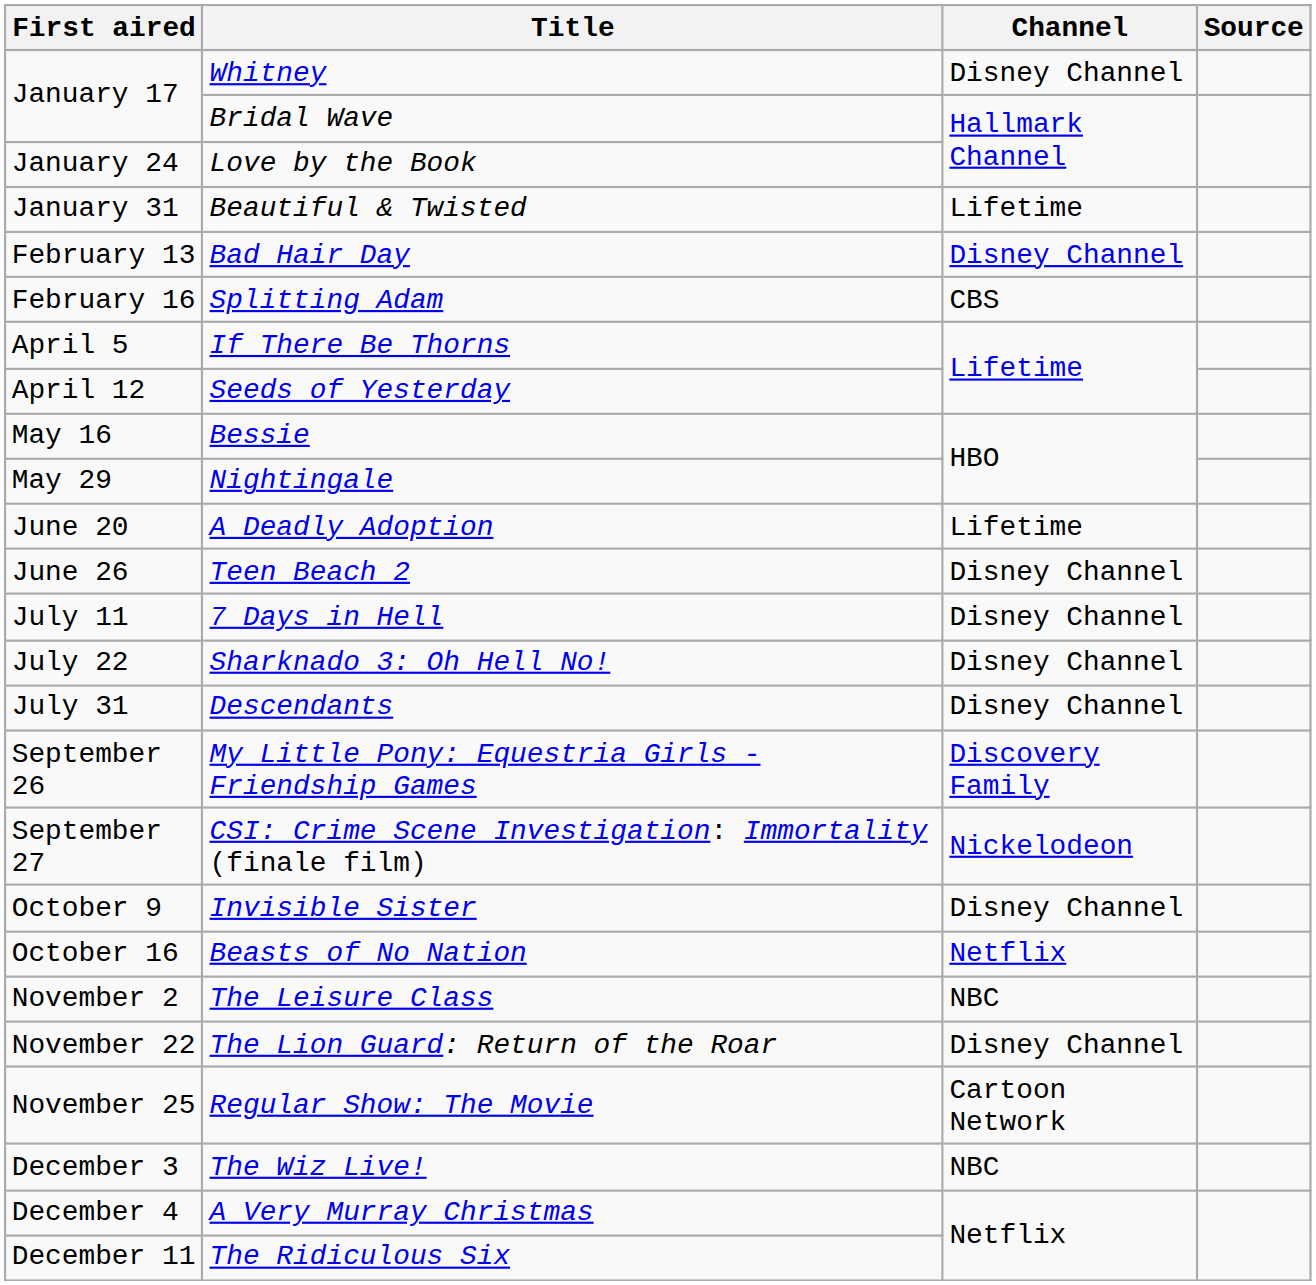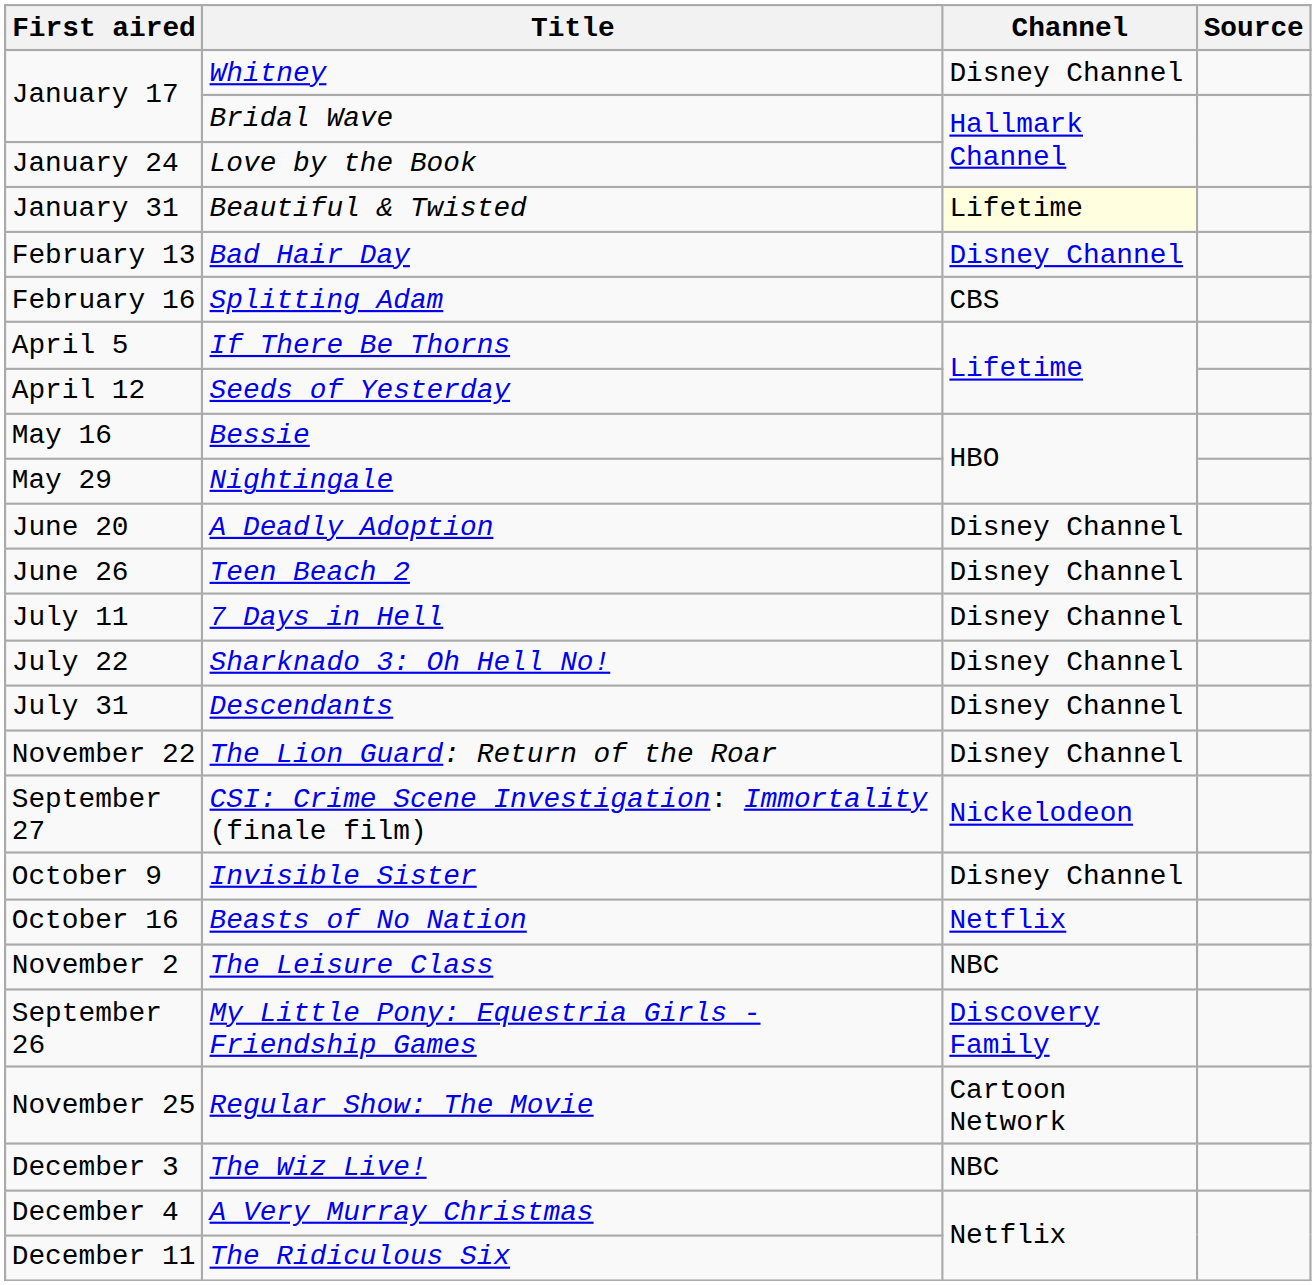 <table class="wikitable">
 <tr>
 <th>First aired</th>
 <th>Title</th>
 <th>Channel</th>
 <th>Source</th>
 </tr>
 <tr>
 <td rowspan=2>January 17</td>
 <td><em><a href='#'>Whitney</a></em></td>
 <td>Disney Channel</td>
 <td></td>
 </tr>
 <tr>
 <td><em>Bridal Wave</em></td>
 <td rowspan=2><a href='#'>Hallmark Channel</a></td>
 <td rowspan="2"></td>
 </tr>
 <tr>
 <td>January 24</td>
 <td><em>Love by the Book</em></td>
 </tr>
 <tr>
 <td>January 31</td>
 <td><em>Beautiful & Twisted</em></td>
-<td>Lifetime</td>
+<td style="background: lightyellow;">Lifetime</td>
 <td></td>
 </tr>
 <tr>
 <td>February 13</td>
 <td><em><a href='#'>Bad Hair Day</a></em></td>
 <td><a href='#'>Disney Channel</a></td>
 <td></td>
 </tr>
 <tr>
 <td>February 16</td>
 <td><em><a href='#'>Splitting Adam</a></em></td>
 <td>CBS</td>
 <td></td>
 </tr>
 <tr>
 <td>April 5</td>
 <td><em><a href='#'>If There Be Thorns</a></em></td>
 <td rowspan="2"><a href='#'>Lifetime</a></td>
 <td></td>
 </tr>
 <tr>
 <td>April 12</td>
 <td><em><a href='#'>Seeds of Yesterday</a></em></td>
 <td></td>
 </tr>
 <tr>
 <td>May 16</td>
 <td><em><a href='#'>Bessie</a></em></td>
 <td rowspan=2>HBO</td>
 <td></td>
 </tr>
 <tr>
 <td>May 29</td>
 <td><em><a href='#'>Nightingale</a></em></td>
 <td></td>
 </tr>
 <tr>
 <td>June 20</td>
 <td><em><a href='#'>A Deadly Adoption</a></em></td>
-<td>Lifetime</td>
+<td>Disney Channel</td>
 <td></td>
 </tr>
 <tr>
 <td>June 26</td>
 <td><em><a href='#'>Teen Beach 2</a></em></td>
 <td>Disney Channel</td>
 <td></td>
 </tr>
 <tr>
 <td>July 11</td>
 <td><em><a href='#'>7 Days in Hell</a></em></td>
 <td>Disney Channel</td>
 <td></td>
 </tr>
 <tr>
 <td>July 22</td>
 <td><em><a href='#'>Sharknado 3: Oh Hell No!</a></em></td>
 <td>Disney Channel</td>
 <td></td>
 </tr>
 <tr>
 <td>July 31</td>
 <td><em><a href='#'>Descendants</a></em></td>
 <td>Disney Channel</td>
 <td></td>
 </tr>
 <tr>
-<td>September 26</td>
-<td><em><a href='#'>My Little Pony: Equestria Girls - Friendship Games</a></em></td>
-<td><a href='#'>Discovery Family</a></td>
+<td>November 22</td>
+<td><em><a href='#'>The Lion Guard</a>: Return of the Roar</em></td>
+<td>Disney Channel</td>
 <td></td>
 </tr>
 <tr>
 <td>September 27</td>
 <td><em><a href='#'>CSI: Crime Scene Investigation</a></em>: <em><a href='#'>Immortality</a></em> (finale film)</td>
 <td><a href='#'>Nickelodeon</a></td>
 <td></td>
 </tr>
 <tr>
 <td>October 9</td>
 <td><em><a href='#'>Invisible Sister</a></em></td>
 <td>Disney Channel</td>
 <td></td>
 </tr>
 <tr>
 <td>October 16</td>
 <td><em><a href='#'>Beasts of No Nation</a></em></td>
 <td><a href='#'>Netflix</a></td>
 <td></td>
 </tr>
 <tr>
 <td>November 2</td>
 <td><em><a href='#'>The Leisure Class</a></em></td>
 <td>NBC</td>
 <td></td>
 </tr>
 <tr>
-<td>November 22</td>
-<td><em><a href='#'>The Lion Guard</a>: Return of the Roar</em></td>
-<td>Disney Channel</td>
+<td>September 26</td>
+<td><em><a href='#'>My Little Pony: Equestria Girls - Friendship Games</a></em></td>
+<td><a href='#'>Discovery Family</a></td>
 <td></td>
 </tr>
 <tr>
 <td>November 25</td>
 <td><em><a href='#'>Regular Show: The Movie</a></em></td>
 <td>Cartoon Network</td>
 <td></td>
 </tr>
 <tr>
 <td>December 3</td>
 <td><em><a href='#'>The Wiz Live!</a></em></td>
 <td>NBC</td>
 <td></td>
 </tr>
 <tr>
 <td>December 4</td>
 <td><em><a href='#'>A Very Murray Christmas</a></em></td>
 <td rowspan=2>Netflix</td>
 <td rowspan="2"></td>
 </tr>
 <tr>
 <td>December 11</td>
 <td><em><a href='#'>The Ridiculous Six</a></em></td>
 </tr>
 </table>
